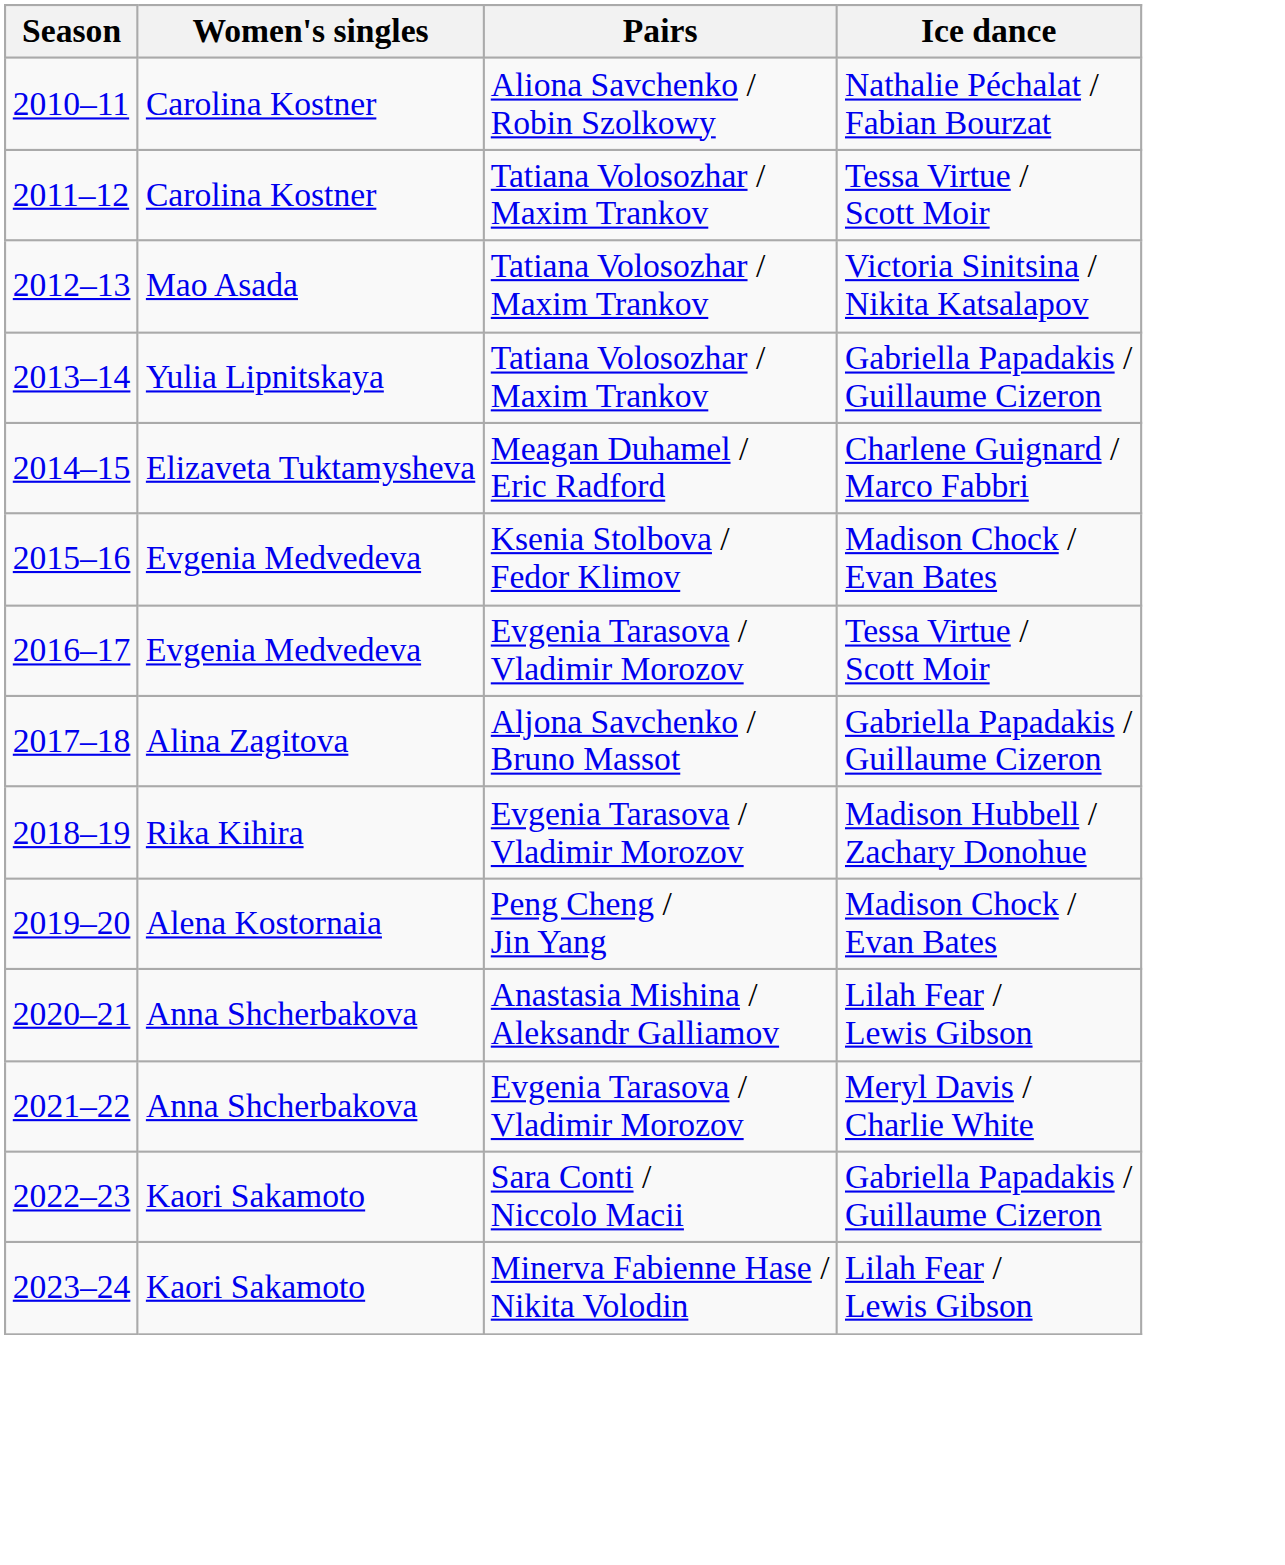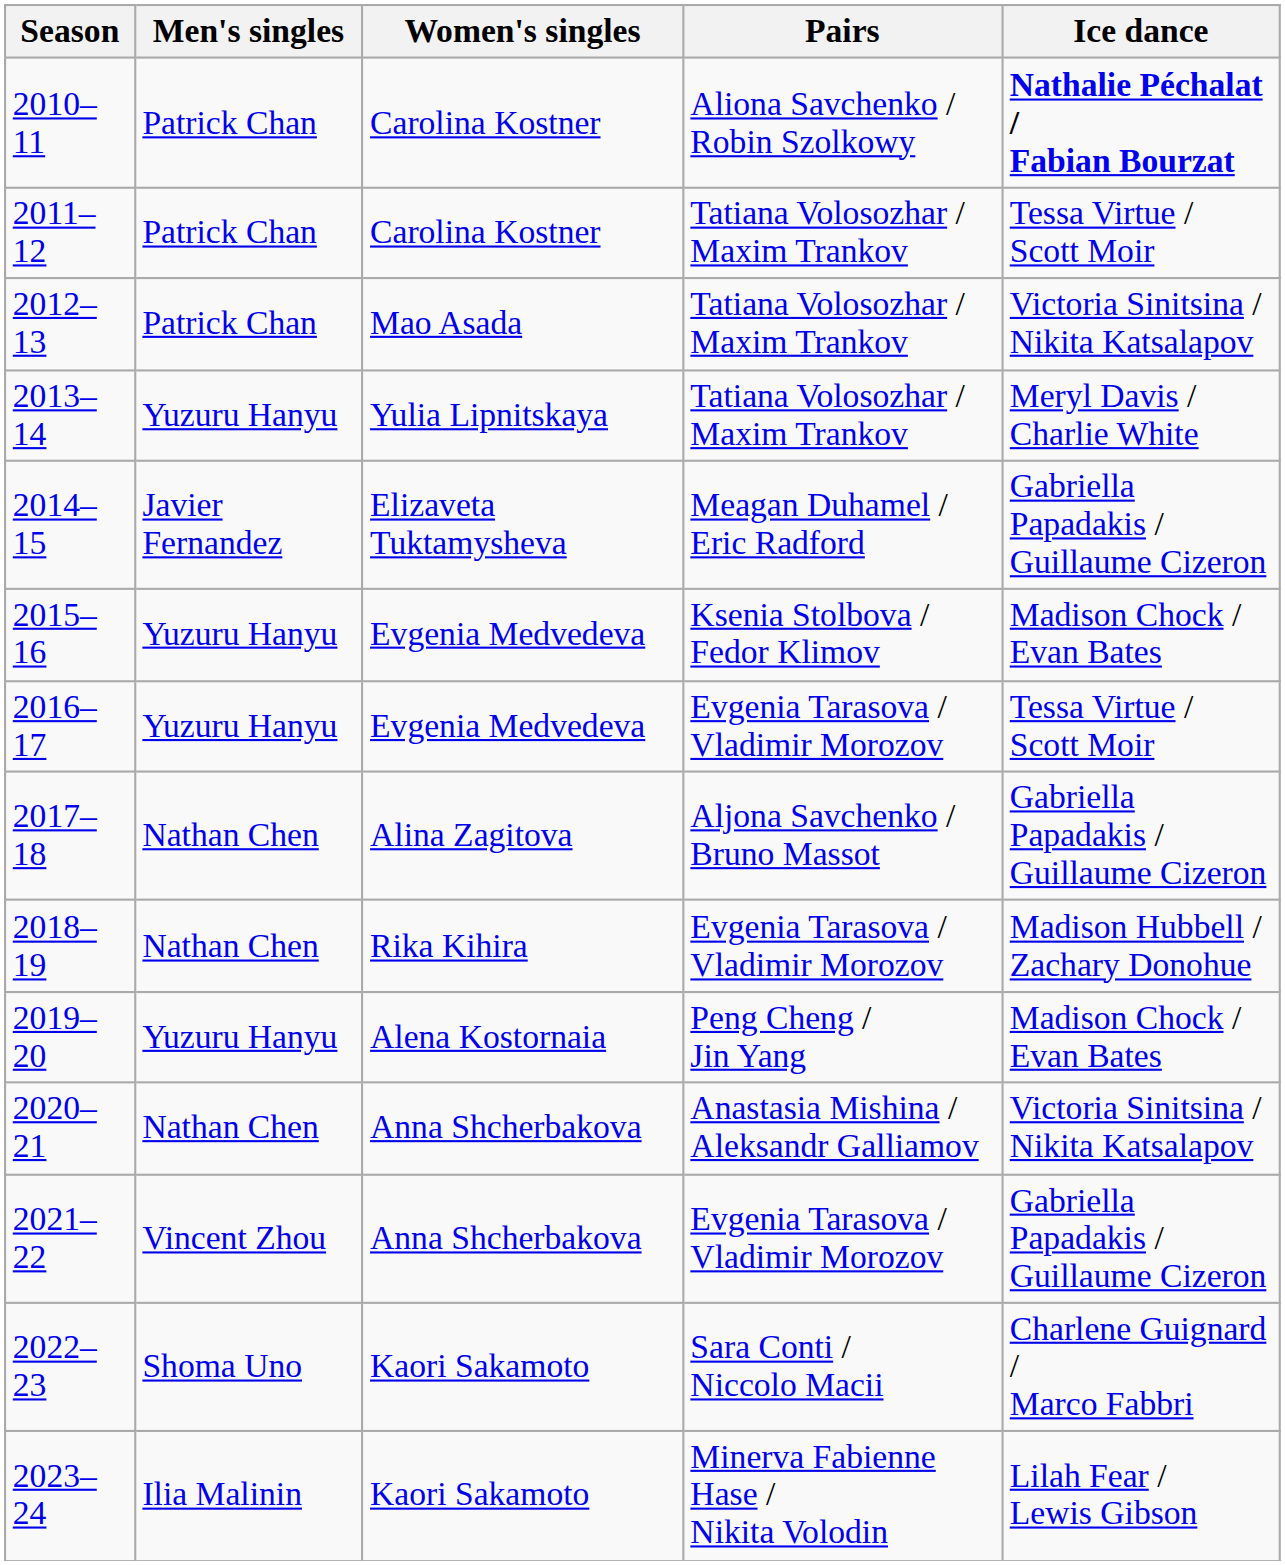 <table class="wikitable sortable">
 <tr>
 <th>Season</th>
+<th>Men's singles</th>
 <th>Women's singles</th>
 <th>Pairs</th>
 <th>Ice dance</th>
 </tr>
 <tr>
 <td><a href='#'>2010–11</a></td>
+<td> <a href='#'>Patrick Chan</a></td>
 <td> <a href='#'>Carolina Kostner</a></td>
 <td> <a href='#'>Aliona Savchenko</a> /<br> <a href='#'>Robin Szolkowy</a></td>
-<td> <a href='#'>Nathalie Péchalat</a> /<br> <a href='#'>Fabian Bourzat</a></td>
+<td><strong> <a href='#'>Nathalie Péchalat</a> /<br> <a href='#'>Fabian Bourzat</a></strong></td>
 </tr>
 <tr>
 <td><a href='#'>2011–12</a></td>
+<td> <a href='#'>Patrick Chan</a></td>
 <td> <a href='#'>Carolina Kostner</a></td>
 <td> <a href='#'>Tatiana Volosozhar</a> /<br> <a href='#'>Maxim Trankov</a></td>
 <td> <a href='#'>Tessa Virtue</a> /<br> <a href='#'>Scott Moir</a></td>
 </tr>
 <tr>
 <td><a href='#'>2012–13</a></td>
+<td> <a href='#'>Patrick Chan</a></td>
 <td> <a href='#'>Mao Asada</a></td>
 <td> <a href='#'>Tatiana Volosozhar</a> /<br> <a href='#'>Maxim Trankov</a></td>
 <td> <a href='#'>Victoria Sinitsina</a> /<br> <a href='#'>Nikita Katsalapov</a></td>
 </tr>
 <tr>
 <td><a href='#'>2013–14</a></td>
+<td> <a href='#'>Yuzuru Hanyu</a></td>
 <td> <a href='#'>Yulia Lipnitskaya</a></td>
 <td> <a href='#'>Tatiana Volosozhar</a> /<br> <a href='#'>Maxim Trankov</a></td>
+<td> <a href='#'>Meryl Davis</a> /<br> <a href='#'>Charlie White</a></td>
+</tr>
+<tr>
+<td><a href='#'>2014–15</a></td>
+<td> <a href='#'>Javier Fernandez</a></td>
+<td> <a href='#'>Elizaveta Tuktamysheva</a></td>
+<td> <a href='#'>Meagan Duhamel</a> /<br> <a href='#'>Eric Radford</a></td>
 <td> <a href='#'>Gabriella Papadakis</a> /<br> <a href='#'>Guillaume Cizeron</a></td>
 </tr>
 <tr>
-<td><a href='#'>2014–15</a></td>
-<td> <a href='#'>Elizaveta Tuktamysheva</a></td>
-<td> <a href='#'>Meagan Duhamel</a> /<br> <a href='#'>Eric Radford</a></td>
-<td> <a href='#'>Charlene Guignard</a> /<br> <a href='#'>Marco Fabbri</a></td>
-</tr>
-<tr>
 <td><a href='#'>2015–16</a></td>
+<td> <a href='#'>Yuzuru Hanyu</a></td>
 <td> <a href='#'>Evgenia Medvedeva</a></td>
 <td> <a href='#'>Ksenia Stolbova</a> /<br> <a href='#'>Fedor Klimov</a></td>
 <td> <a href='#'>Madison Chock</a> /<br> <a href='#'>Evan Bates</a></td>
 </tr>
 <tr>
 <td><a href='#'>2016–17</a></td>
+<td> <a href='#'>Yuzuru Hanyu</a></td>
 <td> <a href='#'>Evgenia Medvedeva</a></td>
 <td> <a href='#'>Evgenia Tarasova</a> /<br> <a href='#'>Vladimir Morozov</a></td>
 <td> <a href='#'>Tessa Virtue</a> /<br> <a href='#'>Scott Moir</a></td>
 </tr>
 <tr>
 <td><a href='#'>2017–18</a></td>
+<td> <a href='#'>Nathan Chen</a></td>
 <td> <a href='#'>Alina Zagitova</a></td>
 <td> <a href='#'>Aljona Savchenko</a> /<br> <a href='#'>Bruno Massot</a></td>
 <td> <a href='#'>Gabriella Papadakis</a> /<br> <a href='#'>Guillaume Cizeron</a></td>
 </tr>
 <tr>
 <td><a href='#'>2018–19</a></td>
+<td> <a href='#'>Nathan Chen</a></td>
 <td> <a href='#'>Rika Kihira</a></td>
 <td> <a href='#'>Evgenia Tarasova</a> /<br> <a href='#'>Vladimir Morozov</a></td>
 <td> <a href='#'>Madison Hubbell</a> /<br> <a href='#'>Zachary Donohue</a></td>
 </tr>
 <tr>
 <td><a href='#'>2019–20</a></td>
+<td> <a href='#'>Yuzuru Hanyu</a></td>
 <td> <a href='#'>Alena Kostornaia</a></td>
 <td> <a href='#'>Peng Cheng</a> /<br> <a href='#'>Jin Yang</a></td>
 <td> <a href='#'>Madison Chock</a> /<br> <a href='#'>Evan Bates</a></td>
 </tr>
 <tr>
 <td><a href='#'>2020–21</a></td>
+<td> <a href='#'>Nathan Chen</a></td>
 <td> <a href='#'>Anna Shcherbakova</a></td>
 <td> <a href='#'>Anastasia Mishina</a> /<br> <a href='#'>Aleksandr Galliamov</a></td>
-<td> <a href='#'>Lilah Fear</a> /<br> <a href='#'>Lewis Gibson</a></td>
+<td> <a href='#'>Victoria Sinitsina</a> /<br> <a href='#'>Nikita Katsalapov</a></td>
 </tr>
 <tr>
 <td><a href='#'>2021–22</a></td>
+<td> <a href='#'>Vincent Zhou</a></td>
 <td> <a href='#'>Anna Shcherbakova</a></td>
 <td> <a href='#'>Evgenia Tarasova</a> /<br> <a href='#'>Vladimir Morozov</a></td>
-<td> <a href='#'>Meryl Davis</a> /<br> <a href='#'>Charlie White</a></td>
+<td> <a href='#'>Gabriella Papadakis</a> /<br> <a href='#'>Guillaume Cizeron</a></td>
 </tr>
 <tr>
 <td><a href='#'>2022–23</a></td>
+<td> <a href='#'>Shoma Uno</a></td>
 <td> <a href='#'>Kaori Sakamoto</a></td>
 <td> <a href='#'>Sara Conti</a> /<br> <a href='#'>Niccolo Macii</a></td>
-<td> <a href='#'>Gabriella Papadakis</a> /<br> <a href='#'>Guillaume Cizeron</a></td>
+<td> <a href='#'>Charlene Guignard</a> /<br> <a href='#'>Marco Fabbri</a></td>
 </tr>
 <tr>
 <td><a href='#'>2023–24</a></td>
+<td> <a href='#'>Ilia Malinin</a></td>
 <td> <a href='#'>Kaori Sakamoto</a></td>
 <td> <a href='#'>Minerva Fabienne Hase</a> /<br> <a href='#'>Nikita Volodin</a></td>
 <td> <a href='#'>Lilah Fear</a> /<br> <a href='#'>Lewis Gibson</a></td>
 </tr>
 </table>
